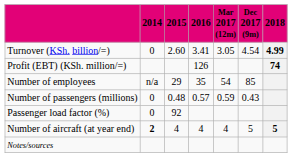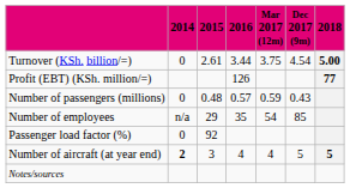 <table class="wikitable" style="margin:1em auto;">
 <tr align="center">
 <th style="background: #e20177;"></th>
 <th style="background: #e20177;"><span>2014</span></th>
 <th style="background: #e20177;"><span>2015</span></th>
 <th style="background: #e20177;"><span>2016</span></th>
 <th style="background: #e20177;"><span><small>Mar<br></small> 2017<br><small>(12m)</small></span></th>
 <th style="background: #e20177;"><span><small>Dec<br></small> 2017<br><small>(9m)</small></span></th>
 <th style="background: #e20177;"><span>2018</span></th>
 </tr>
 <tr>
 <td>Turnover (<a href='#'>KSh.</a> <a href='#'>billion</a>/=)</td>
 <td align=center>0</td>
-<td align=center>2.60</td>
-<td align=center>3.41</td>
-<td align=center>3.05</td>
+<td align=center>2.61</td>
+<td align=center>3.44</td>
+<td align=center>3.75</td>
 <td align=center>4.54</td>
-<th align=center>4.99</th>
+<th align=center>5.00</th>
 </tr>
 <tr>
 <td>Profit (EBT) (KSh. million/=)</td>
 <td align=center></td>
 <td align=center></td>
 <td align=center>126</td>
 <td align=center></td>
 <td align=center></td>
-<th align=center>74</th>
+<th align=center>77</th>
+</tr>
+<tr>
+<td>Number of passengers (millions)</td>
+<td align=center>0</td>
+<td align=center>0.48</td>
+<td align=center>0.57</td>
+<td align=center>0.59</td>
+<td align=center>0.43</td>
+<th align=center></th>
 </tr>
 <tr>
 <td>Number of employees</td>
 <td align=center>n/a</td>
 <td align=center>29</td>
 <td align=center>35</td>
 <td align=center>54</td>
 <td align=center>85</td>
-<th align=center></th>
-</tr>
-<tr>
-<td>Number of passengers (millions)</td>
-<td align=center>0</td>
-<td align=center>0.48</td>
-<td align=center>0.57</td>
-<td align=center>0.59</td>
-<td align=center>0.43</td>
 <th align=center></th>
 </tr>
 <tr>
 <td>Passenger load factor (%)</td>
 <td align=center>0</td>
 <td align=center>92</td>
 <td align=center></td>
 <td align=center></td>
 <td align=center></td>
 <th align=center></th>
 </tr>
 <tr>
 <td>Number of aircraft (at year end)</td>
 <td align=center><strong>2</strong></td>
-<td align=center>4</td>
+<td align=center>3</td>
 <td align=center>4</td>
 <td align=center>4</td>
 <td align=center>5</td>
 <th align=center>5</th>
 </tr>
 <tr>
 <td><small><em>Notes/sources</em></small></td>
 <td align=center></td>
 <td align=center></td>
 <td align=center></td>
 <td align=center></td>
 <td align=center></td>
 <td align=center></td>
 </tr>
 </table>
